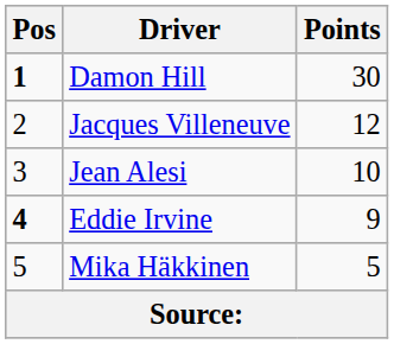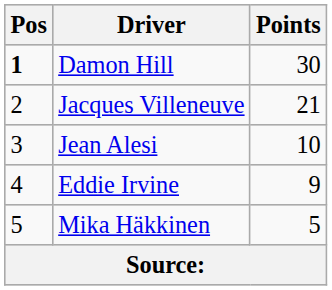 <table class="wikitable" style="font-size: 95%;">
 <tr>
 <th>Pos</th>
 <th>Driver</th>
 <th>Points</th>
 </tr>
 <tr>
 <td><strong>1</strong></td>
 <td> <a href='#'>Damon Hill</a></td>
 <td align="right">30</td>
 </tr>
 <tr>
 <td>2</td>
 <td> <a href='#'>Jacques Villeneuve</a></td>
-<td align="right">12</td>
+<td align="right">21</td>
 </tr>
 <tr>
 <td>3</td>
 <td> <a href='#'>Jean Alesi</a></td>
 <td align="right">10</td>
 </tr>
 <tr>
-<td><strong>4</strong></td>
+<td>4</td>
 <td> <a href='#'>Eddie Irvine</a></td>
 <td align="right">9</td>
 </tr>
 <tr>
 <td>5</td>
 <td> <a href='#'>Mika Häkkinen</a></td>
 <td align="right">5</td>
 </tr>
 <tr>
 <th colspan=3>Source:</th>
 </tr>
 </table>
